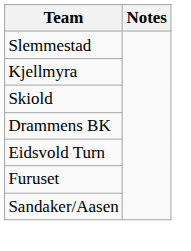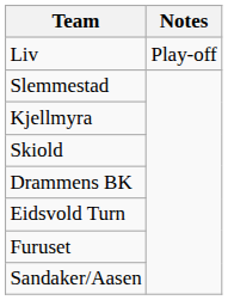 <table class="wikitable">
 <tr>
 <th>Team</th>
 <th>Notes</th>
+</tr>
+<tr>
+<td>Liv</td>
+<td>Play-off</td>
 </tr>
 <tr>
 <td>Slemmestad</td>
 </tr>
 <tr>
 <td>Kjellmyra</td>
 </tr>
 <tr>
 <td>Skiold</td>
 </tr>
 <tr>
 <td>Drammens BK</td>
 </tr>
 <tr>
 <td>Eidsvold Turn</td>
 </tr>
 <tr>
 <td>Furuset</td>
 </tr>
 <tr>
 <td>Sandaker/Aasen</td>
 </tr>
 </table>
